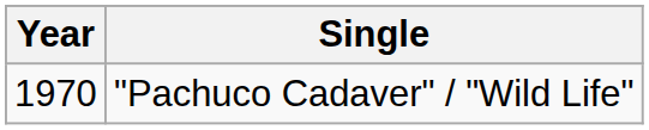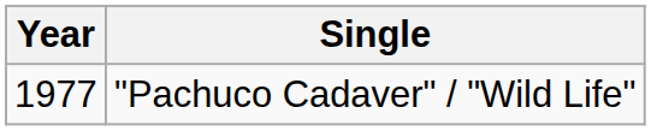 <table class="wikitable">
 <tr>
 <th>Year</th>
 <th>Single</th>
 </tr>
 <tr>
-<td>1970</td>
+<td>1977</td>
 <td>"Pachuco Cadaver" / "Wild Life"</td>
 </tr>
 </table>
